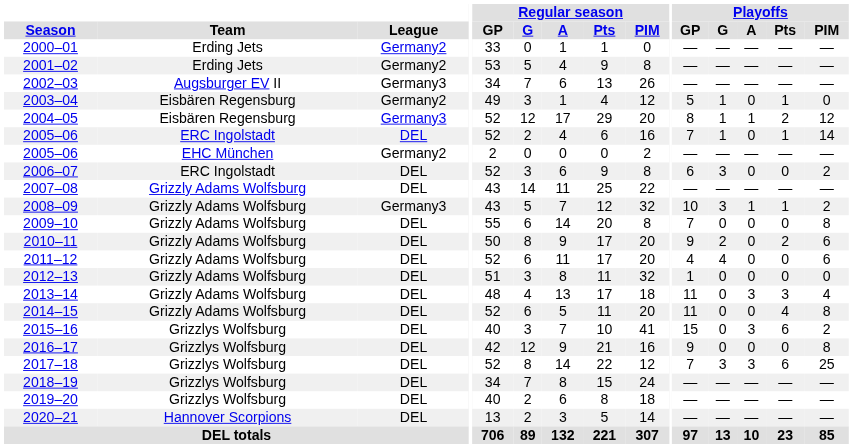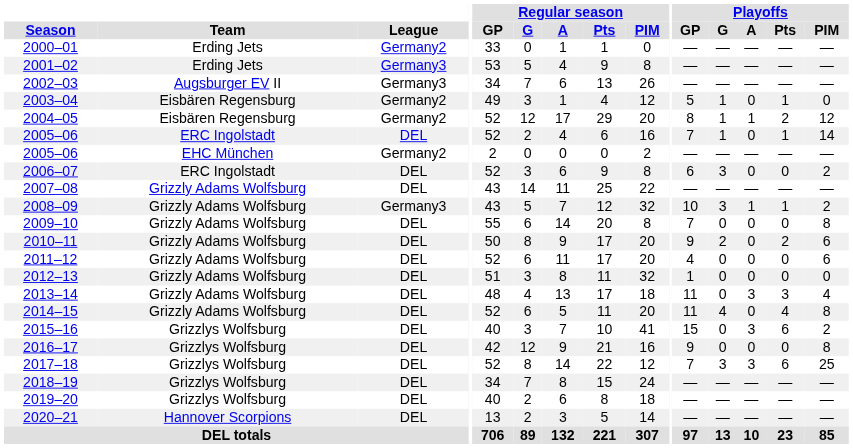 <table border="0" cellpadding="1" cellspacing="0" style="text-align:center; width:60em">
 <tr bgcolor="#e0e0e0">
 <th colspan="3" bgcolor="#ffffff"></th>
 <th rowspan="99" bgcolor="#ffffff"></th>
 <th colspan="5"><a href='#'>Regular season</a></th>
 <th rowspan="99" bgcolor="#ffffff"></th>
 <th colspan="5"><a href='#'>Playoffs</a></th>
 </tr>
 <tr bgcolor="#e0e0e0">
 <th><a href='#'>Season</a></th>
 <th>Team</th>
 <th>League</th>
 <th>GP</th>
 <th><a href='#'>G</a></th>
 <th><a href='#'>A</a></th>
 <th><a href='#'>Pts</a></th>
 <th><a href='#'>PIM</a></th>
 <th>GP</th>
 <th>G</th>
 <th>A</th>
 <th>Pts</th>
 <th>PIM</th>
 </tr>
 <tr>
 <td><a href='#'>2000–01</a></td>
 <td>Erding Jets</td>
 <td><a href='#'>Germany2</a></td>
 <td>33</td>
 <td>0</td>
 <td>1</td>
 <td>1</td>
 <td>0</td>
 <td>—</td>
 <td>—</td>
 <td>—</td>
 <td>—</td>
 <td>—</td>
 </tr>
 <tr bgcolor="#f0f0f0">
 <td><a href='#'>2001–02</a></td>
 <td>Erding Jets</td>
-<td>Germany2</td>
+<td><a href='#'>Germany3</a></td>
 <td>53</td>
 <td>5</td>
 <td>4</td>
 <td>9</td>
 <td>8</td>
 <td>—</td>
 <td>—</td>
 <td>—</td>
 <td>—</td>
 <td>—</td>
 </tr>
 <tr>
 <td><a href='#'>2002–03</a></td>
 <td><a href='#'>Augsburger EV</a> II</td>
 <td>Germany3</td>
 <td>34</td>
 <td>7</td>
 <td>6</td>
 <td>13</td>
 <td>26</td>
 <td>—</td>
 <td>—</td>
 <td>—</td>
 <td>—</td>
 <td>—</td>
 </tr>
 <tr bgcolor="#f0f0f0">
 <td><a href='#'>2003–04</a></td>
 <td>Eisbären Regensburg</td>
 <td>Germany2</td>
 <td>49</td>
 <td>3</td>
 <td>1</td>
 <td>4</td>
 <td>12</td>
 <td>5</td>
 <td>1</td>
 <td>0</td>
 <td>1</td>
 <td>0</td>
 </tr>
 <tr>
 <td><a href='#'>2004–05</a></td>
 <td>Eisbären Regensburg</td>
-<td><a href='#'>Germany3</a></td>
+<td>Germany2</td>
 <td>52</td>
 <td>12</td>
 <td>17</td>
 <td>29</td>
 <td>20</td>
 <td>8</td>
 <td>1</td>
 <td>1</td>
 <td>2</td>
 <td>12</td>
 </tr>
 <tr bgcolor="#f0f0f0">
 <td><a href='#'>2005–06</a></td>
 <td><a href='#'>ERC Ingolstadt</a></td>
 <td><a href='#'>DEL</a></td>
 <td>52</td>
 <td>2</td>
 <td>4</td>
 <td>6</td>
 <td>16</td>
 <td>7</td>
 <td>1</td>
 <td>0</td>
 <td>1</td>
 <td>14</td>
 </tr>
 <tr>
 <td><a href='#'>2005–06</a></td>
 <td><a href='#'>EHC München</a></td>
 <td>Germany2</td>
 <td>2</td>
 <td>0</td>
 <td>0</td>
 <td>0</td>
 <td>2</td>
 <td>—</td>
 <td>—</td>
 <td>—</td>
 <td>—</td>
 <td>—</td>
 </tr>
 <tr bgcolor="#f0f0f0">
 <td><a href='#'>2006–07</a></td>
 <td>ERC Ingolstadt</td>
 <td>DEL</td>
 <td>52</td>
 <td>3</td>
 <td>6</td>
 <td>9</td>
 <td>8</td>
 <td>6</td>
 <td>3</td>
 <td>0</td>
 <td>0</td>
 <td>2</td>
 </tr>
 <tr>
 <td><a href='#'>2007–08</a></td>
 <td><a href='#'>Grizzly Adams Wolfsburg</a></td>
 <td>DEL</td>
 <td>43</td>
 <td>14</td>
 <td>11</td>
 <td>25</td>
 <td>22</td>
 <td>—</td>
 <td>—</td>
 <td>—</td>
 <td>—</td>
 <td>—</td>
 </tr>
 <tr bgcolor="#f0f0f0">
 <td><a href='#'>2008–09</a></td>
 <td>Grizzly Adams Wolfsburg</td>
 <td>Germany3</td>
 <td>43</td>
 <td>5</td>
 <td>7</td>
 <td>12</td>
 <td>32</td>
 <td>10</td>
 <td>3</td>
 <td>1</td>
 <td>1</td>
 <td>2</td>
 </tr>
 <tr>
 <td><a href='#'>2009–10</a></td>
 <td>Grizzly Adams Wolfsburg</td>
 <td>DEL</td>
 <td>55</td>
 <td>6</td>
 <td>14</td>
 <td>20</td>
 <td>8</td>
 <td>7</td>
 <td>0</td>
 <td>0</td>
 <td>0</td>
 <td>8</td>
 </tr>
 <tr bgcolor="#f0f0f0">
 <td><a href='#'>2010–11</a></td>
 <td>Grizzly Adams Wolfsburg</td>
 <td>DEL</td>
 <td>50</td>
 <td>8</td>
 <td>9</td>
 <td>17</td>
 <td>20</td>
 <td>9</td>
 <td>2</td>
 <td>0</td>
 <td>2</td>
 <td>6</td>
 </tr>
 <tr>
 <td><a href='#'>2011–12</a></td>
 <td>Grizzly Adams Wolfsburg</td>
 <td>DEL</td>
 <td>52</td>
 <td>6</td>
 <td>11</td>
 <td>17</td>
 <td>20</td>
 <td>4</td>
-<td>4</td>
+<td>0</td>
 <td>0</td>
 <td>0</td>
 <td>6</td>
 </tr>
 <tr bgcolor="#f0f0f0">
 <td><a href='#'>2012–13</a></td>
 <td>Grizzly Adams Wolfsburg</td>
 <td>DEL</td>
 <td>51</td>
 <td>3</td>
 <td>8</td>
 <td>11</td>
 <td>32</td>
 <td>1</td>
 <td>0</td>
 <td>0</td>
 <td>0</td>
 <td>0</td>
 </tr>
 <tr>
 <td><a href='#'>2013–14</a></td>
 <td>Grizzly Adams Wolfsburg</td>
 <td>DEL</td>
 <td>48</td>
 <td>4</td>
 <td>13</td>
 <td>17</td>
 <td>18</td>
 <td>11</td>
 <td>0</td>
 <td>3</td>
 <td>3</td>
 <td>4</td>
 </tr>
 <tr bgcolor="#f0f0f0">
 <td><a href='#'>2014–15</a></td>
 <td>Grizzly Adams Wolfsburg</td>
 <td>DEL</td>
 <td>52</td>
 <td>6</td>
 <td>5</td>
 <td>11</td>
 <td>20</td>
 <td>11</td>
-<td>0</td>
+<td>4</td>
 <td>0</td>
 <td>4</td>
 <td>8</td>
 </tr>
 <tr>
 <td><a href='#'>2015–16</a></td>
 <td>Grizzlys Wolfsburg</td>
 <td>DEL</td>
 <td>40</td>
 <td>3</td>
 <td>7</td>
 <td>10</td>
 <td>41</td>
 <td>15</td>
 <td>0</td>
 <td>3</td>
 <td>6</td>
 <td>2</td>
 </tr>
 <tr bgcolor="#f0f0f0">
 <td><a href='#'>2016–17</a></td>
 <td>Grizzlys Wolfsburg</td>
 <td>DEL</td>
 <td>42</td>
 <td>12</td>
 <td>9</td>
 <td>21</td>
 <td>16</td>
 <td>9</td>
 <td>0</td>
 <td>0</td>
 <td>0</td>
 <td>8</td>
 </tr>
 <tr>
 <td><a href='#'>2017–18</a></td>
 <td>Grizzlys Wolfsburg</td>
 <td>DEL</td>
 <td>52</td>
 <td>8</td>
 <td>14</td>
 <td>22</td>
 <td>12</td>
 <td>7</td>
 <td>3</td>
 <td>3</td>
 <td>6</td>
 <td>25</td>
 </tr>
 <tr bgcolor="#f0f0f0">
 <td><a href='#'>2018–19</a></td>
 <td>Grizzlys Wolfsburg</td>
 <td>DEL</td>
 <td>34</td>
 <td>7</td>
 <td>8</td>
 <td>15</td>
 <td>24</td>
 <td>—</td>
 <td>—</td>
 <td>—</td>
 <td>—</td>
 <td>—</td>
 </tr>
 <tr>
 <td><a href='#'>2019–20</a></td>
 <td>Grizzlys Wolfsburg</td>
 <td>DEL</td>
 <td>40</td>
 <td>2</td>
 <td>6</td>
 <td>8</td>
 <td>18</td>
 <td>—</td>
 <td>—</td>
 <td>—</td>
 <td>—</td>
 <td>—</td>
 </tr>
 <tr bgcolor="#f0f0f0">
 <td><a href='#'>2020–21</a></td>
 <td><a href='#'>Hannover Scorpions</a></td>
 <td>DEL</td>
 <td>13</td>
 <td>2</td>
 <td>3</td>
 <td>5</td>
 <td>14</td>
 <td>—</td>
 <td>—</td>
 <td>—</td>
 <td>—</td>
 <td>—</td>
 </tr>
 <tr>
 </tr>
 <tr ALIGN="center" bgcolor="#e0e0e0">
 <th colspan="3">DEL totals</th>
 <th ALIGN="center">706</th>
 <th ALIGN="center">89</th>
 <th ALIGN="center">132</th>
 <th ALIGN="center">221</th>
 <th ALIGN="center">307</th>
 <th ALIGN="center">97</th>
 <th ALIGN="center">13</th>
 <th ALIGN="center">10</th>
 <th ALIGN="center">23</th>
 <th ALIGN="center">85</th>
 </tr>
 </table>
